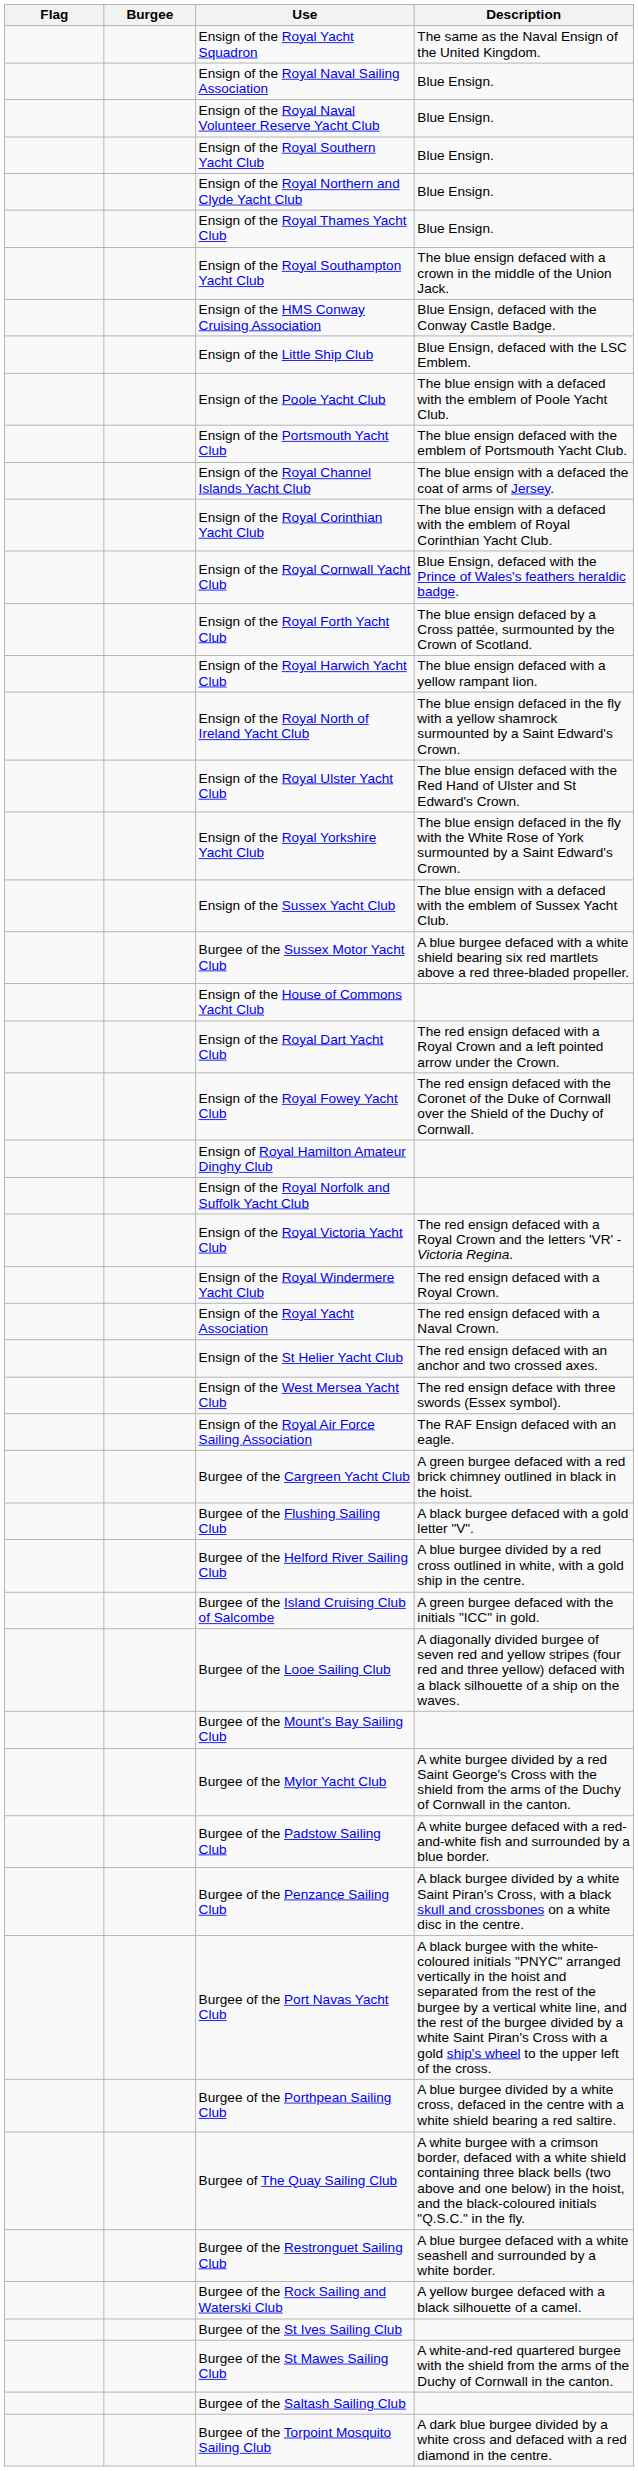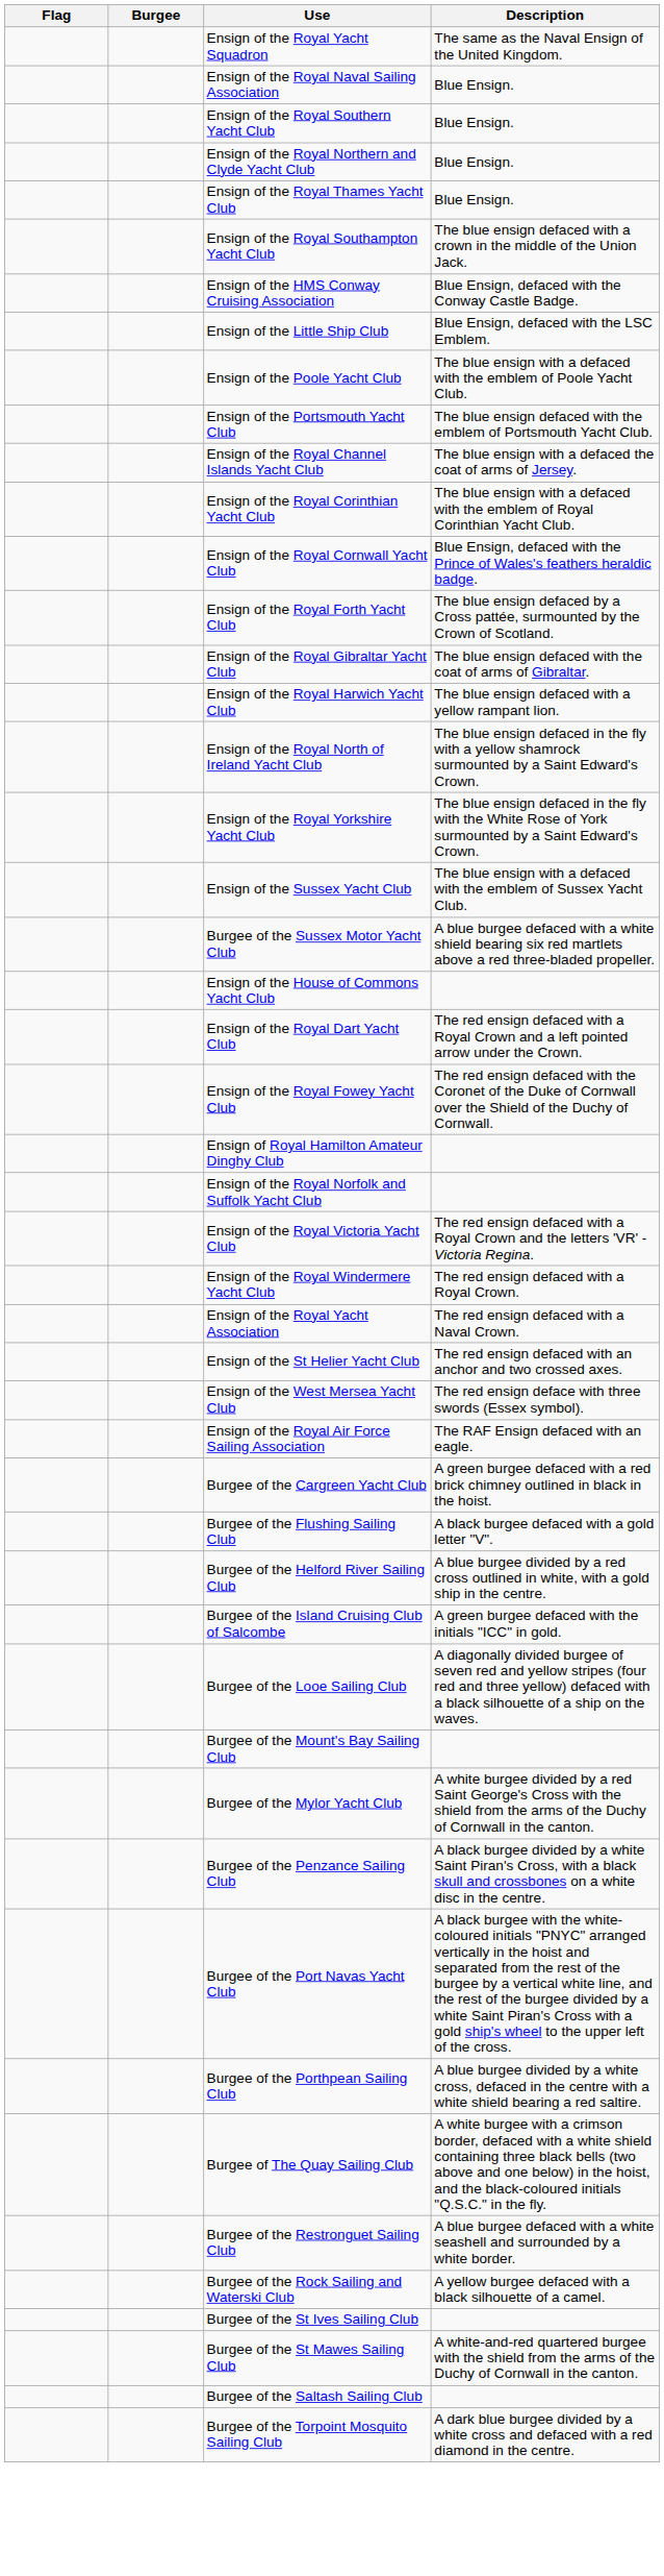 <table class="wikitable">
 <tr style="background:#efefef;">
 <th style="width:110px;">Flag</th>
 <th style="width:100px;">Burgee</th>
 <th style="width:250px;">Use</th>
 <th style="width:250px;">Description</th>
 </tr>
 <tr>
 <td></td>
 <td></td>
 <td>Ensign of the <a href='#'>Royal Yacht Squadron</a></td>
 <td>The same as the Naval Ensign of the United Kingdom.</td>
 </tr>
 <tr>
 <td></td>
 <td></td>
 <td>Ensign of the <a href='#'>Royal Naval Sailing Association</a></td>
-<td>Blue Ensign.</td>
-</tr>
-<tr>
-<td></td>
-<td></td>
-<td>Ensign of the <a href='#'>Royal Naval Volunteer Reserve Yacht Club</a></td>
 <td>Blue Ensign.</td>
 </tr>
 <tr>
 <td></td>
 <td></td>
 <td>Ensign of the <a href='#'>Royal Southern Yacht Club</a></td>
 <td>Blue Ensign.</td>
 </tr>
 <tr>
 <td></td>
 <td></td>
 <td>Ensign of the <a href='#'>Royal Northern and Clyde Yacht Club</a></td>
 <td>Blue Ensign.</td>
 </tr>
 <tr>
 <td></td>
 <td></td>
 <td>Ensign of the <a href='#'>Royal Thames Yacht Club</a></td>
 <td>Blue Ensign.</td>
 </tr>
 <tr>
 <td></td>
 <td></td>
 <td>Ensign of the <a href='#'>Royal Southampton Yacht Club</a></td>
 <td>The blue ensign defaced with a crown in the middle of the Union Jack.</td>
 </tr>
 <tr>
 <td></td>
 <td></td>
 <td>Ensign of the <a href='#'>HMS Conway Cruising Association</a></td>
 <td>Blue Ensign, defaced with the Conway Castle Badge.</td>
 </tr>
 <tr>
 <td></td>
 <td></td>
 <td>Ensign of the <a href='#'>Little Ship Club</a></td>
 <td>Blue Ensign, defaced with the LSC Emblem.</td>
 </tr>
 <tr>
 <td></td>
 <td></td>
 <td>Ensign of the <a href='#'>Poole Yacht Club</a></td>
 <td>The blue ensign with a defaced with the emblem of Poole Yacht Club.</td>
 </tr>
 <tr>
 <td></td>
 <td></td>
 <td>Ensign of the <a href='#'>Portsmouth Yacht Club</a></td>
 <td>The blue ensign defaced with the emblem of Portsmouth Yacht Club.</td>
 </tr>
 <tr>
 <td></td>
 <td></td>
 <td>Ensign of the <a href='#'>Royal Channel Islands Yacht Club</a></td>
 <td>The blue ensign with a defaced the coat of arms of <a href='#'>Jersey</a>.</td>
 </tr>
 <tr>
 <td></td>
 <td></td>
 <td>Ensign of the <a href='#'>Royal Corinthian Yacht Club</a></td>
 <td>The blue ensign with a defaced with the emblem of Royal Corinthian Yacht Club.</td>
 </tr>
 <tr>
 <td></td>
 <td></td>
 <td>Ensign of the <a href='#'>Royal Cornwall Yacht Club</a></td>
 <td>Blue Ensign, defaced with the <a href='#'>Prince of Wales's feathers heraldic badge</a>.</td>
 </tr>
 <tr>
 <td></td>
 <td></td>
 <td>Ensign of the <a href='#'>Royal Forth Yacht Club</a></td>
 <td>The blue ensign defaced by a Cross pattée, surmounted by the Crown of Scotland.</td>
 </tr>
 <tr>
 <td></td>
 <td></td>
+<td>Ensign of the <a href='#'>Royal Gibraltar Yacht Club</a></td>
+<td>The blue ensign defaced with the coat of arms of <a href='#'>Gibraltar</a>.</td>
+</tr>
+<tr>
+<td></td>
+<td></td>
 <td>Ensign of the <a href='#'>Royal Harwich Yacht Club</a></td>
 <td>The blue ensign defaced with a yellow rampant lion.</td>
 </tr>
 <tr>
 <td></td>
 <td></td>
 <td>Ensign of the <a href='#'>Royal North of Ireland Yacht Club</a></td>
 <td>The blue ensign defaced in the fly with a yellow shamrock surmounted by a Saint Edward's Crown.</td>
-</tr>
-<tr>
-<td></td>
-<td></td>
-<td>Ensign of the <a href='#'>Royal Ulster Yacht Club</a></td>
-<td>The blue ensign defaced with the Red Hand of Ulster and St Edward's Crown.</td>
 </tr>
 <tr>
 <td></td>
 <td></td>
 <td>Ensign of the <a href='#'>Royal Yorkshire Yacht Club</a></td>
 <td>The blue ensign defaced in the fly with the White Rose of York surmounted by a Saint Edward's Crown.</td>
 </tr>
 <tr>
 <td></td>
 <td></td>
 <td>Ensign of the <a href='#'>Sussex Yacht Club</a></td>
 <td>The blue ensign with a defaced with the emblem of Sussex Yacht Club.</td>
 </tr>
 <tr>
 <td></td>
 <td></td>
 <td>Burgee of the <a href='#'>Sussex Motor Yacht Club</a></td>
 <td>A blue burgee defaced with a white shield bearing six red martlets above a red three-bladed propeller.</td>
 </tr>
 <tr>
 <td></td>
 <td></td>
 <td>Ensign of the <a href='#'>House of Commons Yacht Club</a></td>
 <td></td>
 </tr>
 <tr>
 <td></td>
 <td></td>
 <td>Ensign of the <a href='#'>Royal Dart Yacht Club</a></td>
 <td>The red ensign defaced with a Royal Crown and a left pointed arrow under the Crown.</td>
 </tr>
 <tr>
 <td></td>
 <td></td>
 <td>Ensign of the <a href='#'>Royal Fowey Yacht Club</a></td>
 <td>The red ensign defaced with the Coronet of the Duke of Cornwall over the Shield of the Duchy of Cornwall.</td>
 </tr>
 <tr>
 <td></td>
 <td></td>
 <td>Ensign of <a href='#'>Royal Hamilton Amateur Dinghy Club</a></td>
 <td></td>
 </tr>
 <tr>
 <td></td>
 <td></td>
 <td>Ensign of the <a href='#'>Royal Norfolk and Suffolk Yacht Club</a></td>
 <td></td>
 </tr>
 <tr>
 <td></td>
 <td></td>
 <td>Ensign of the <a href='#'>Royal Victoria Yacht Club</a></td>
 <td>The red ensign defaced with a Royal Crown and the letters 'VR' -<em>Victoria Regina</em>.</td>
 </tr>
 <tr>
 <td></td>
 <td></td>
 <td>Ensign of the <a href='#'>Royal Windermere Yacht Club</a></td>
 <td>The red ensign defaced with a Royal Crown.</td>
 </tr>
 <tr>
 <td></td>
 <td></td>
 <td>Ensign of the <a href='#'>Royal Yacht Association</a></td>
 <td>The red ensign defaced with a Naval Crown.</td>
 </tr>
 <tr>
 <td></td>
 <td></td>
 <td>Ensign of the <a href='#'>St Helier Yacht Club</a></td>
 <td>The red ensign defaced with an anchor and two crossed axes.</td>
 </tr>
 <tr>
 <td></td>
 <td></td>
 <td>Ensign of the <a href='#'>West Mersea Yacht Club</a></td>
 <td>The red ensign deface with three swords (Essex symbol).</td>
 </tr>
 <tr>
 <td></td>
 <td></td>
 <td>Ensign of the <a href='#'>Royal Air Force Sailing Association</a></td>
 <td>The RAF Ensign defaced with an eagle.</td>
 </tr>
 <tr>
 <td></td>
 <td></td>
 <td>Burgee of the <a href='#'>Cargreen Yacht Club</a></td>
 <td>A green burgee defaced with a red brick chimney outlined in black in the hoist.</td>
 </tr>
 <tr>
 <td></td>
 <td></td>
 <td>Burgee of the <a href='#'>Flushing Sailing Club</a></td>
 <td>A black burgee defaced with a gold letter "V".</td>
 </tr>
 <tr>
 <td></td>
 <td></td>
 <td>Burgee of the <a href='#'>Helford River Sailing Club</a></td>
 <td>A blue burgee divided by a red cross outlined in white, with a gold ship in the centre.</td>
 </tr>
 <tr>
 <td></td>
 <td></td>
 <td>Burgee of the <a href='#'>Island Cruising Club of Salcombe</a></td>
 <td>A green burgee defaced with the initials "ICC" in gold.</td>
 </tr>
 <tr>
 <td></td>
 <td></td>
 <td>Burgee of the <a href='#'>Looe Sailing Club</a></td>
 <td>A diagonally divided burgee of seven red and yellow stripes (four red and three yellow) defaced with a black silhouette of a ship on the waves.</td>
 </tr>
 <tr>
 <td></td>
 <td></td>
 <td>Burgee of the <a href='#'>Mount's Bay Sailing Club</a></td>
 <td></td>
 </tr>
 <tr>
 <td></td>
 <td></td>
 <td>Burgee of the <a href='#'>Mylor Yacht Club</a></td>
 <td>A white burgee divided by a red Saint George's Cross with the shield from the arms of the Duchy of Cornwall in the canton.</td>
 </tr>
 <tr>
 <td></td>
 <td></td>
-<td>Burgee of the <a href='#'>Padstow Sailing Club</a></td>
-<td>A white burgee defaced with a red-and-white fish and surrounded by a blue border.</td>
-</tr>
-<tr>
-<td></td>
-<td></td>
 <td>Burgee of the <a href='#'>Penzance Sailing Club</a></td>
 <td>A black burgee divided by a white Saint Piran's Cross, with a black <a href='#'>skull and crossbones</a> on a white disc in the centre.</td>
 </tr>
 <tr>
 <td></td>
 <td></td>
 <td>Burgee of the <a href='#'>Port Navas Yacht Club</a></td>
 <td>A black burgee with the white-coloured initials "PNYC" arranged vertically in the hoist and separated from the rest of the burgee by a vertical white line, and the rest of the burgee divided by a white Saint Piran's Cross with a gold <a href='#'>ship's wheel</a> to the upper left of the cross.</td>
 </tr>
 <tr>
 <td></td>
 <td></td>
 <td>Burgee of the <a href='#'>Porthpean Sailing Club</a></td>
 <td>A blue burgee divided by a white cross, defaced in the centre with a white shield bearing a red saltire.</td>
 </tr>
 <tr>
 <td></td>
 <td></td>
 <td>Burgee of <a href='#'>The Quay Sailing Club</a></td>
 <td>A white burgee with a crimson border, defaced with a white shield containing three black bells (two above and one below) in the hoist, and the black-coloured initials "Q.S.C." in the fly.</td>
 </tr>
 <tr>
 <td></td>
 <td></td>
 <td>Burgee of the <a href='#'>Restronguet Sailing Club</a></td>
 <td>A blue burgee defaced with a white seashell and surrounded by a white border.</td>
 </tr>
 <tr>
 <td></td>
 <td></td>
 <td>Burgee of the <a href='#'>Rock Sailing and Waterski Club</a></td>
 <td>A yellow burgee defaced with a black silhouette of a camel.</td>
 </tr>
 <tr>
 <td></td>
 <td></td>
 <td>Burgee of the <a href='#'>St Ives Sailing Club</a></td>
 <td></td>
 </tr>
 <tr>
 <td></td>
 <td></td>
 <td>Burgee of the <a href='#'>St Mawes Sailing Club</a></td>
 <td>A white-and-red quartered burgee with the shield from the arms of the Duchy of Cornwall in the canton.</td>
 </tr>
 <tr>
 <td></td>
 <td></td>
 <td>Burgee of the <a href='#'>Saltash Sailing Club</a></td>
 <td></td>
 </tr>
 <tr>
 <td></td>
 <td></td>
 <td>Burgee of the <a href='#'>Torpoint Mosquito Sailing Club</a></td>
 <td>A dark blue burgee divided by a white cross and defaced with a red diamond in the centre.</td>
 </tr>
 </table>
